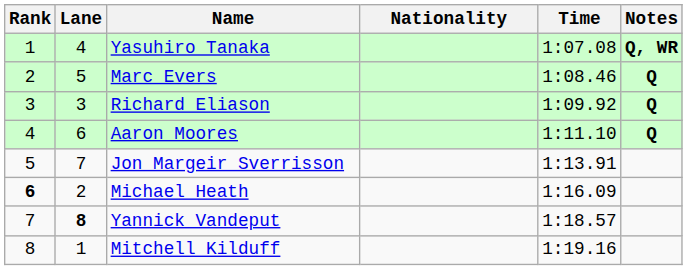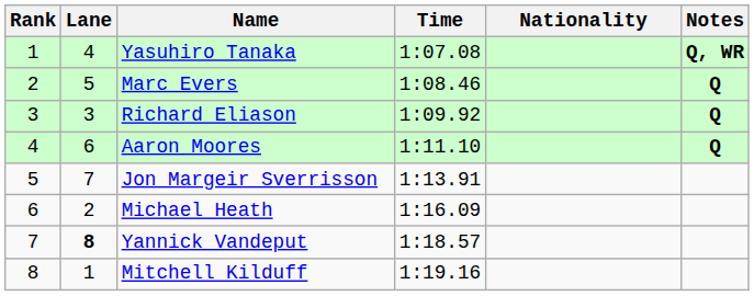 <table class="wikitable sortable" style="text-align:center">
 <tr>
 <th>Rank</th>
 <th>Lane</th>
 <th style="width:180px">Name</th>
+<th>Time</th>
 <th style="width:125px">Nationality</th>
-<th>Time</th>
 <th>Notes</th>
 </tr>
 <tr style="background:#cfc;">
 <td>1</td>
 <td>4</td>
 <td style="text-align:left;"><a href='#'>Yasuhiro Tanaka</a></td>
+<td>1:07.08</td>
 <td style="text-align:left;"></td>
-<td>1:07.08</td>
 <td><strong>Q, WR</strong></td>
 </tr>
 <tr style="background:#cfc;">
 <td>2</td>
 <td>5</td>
 <td style="text-align:left;"><a href='#'>Marc Evers</a></td>
+<td>1:08.46</td>
 <td style="text-align:left;"></td>
-<td>1:08.46</td>
 <td><strong>Q</strong></td>
 </tr>
 <tr style="background:#cfc;">
 <td>3</td>
 <td>3</td>
 <td style="text-align:left;"><a href='#'>Richard Eliason</a></td>
+<td>1:09.92</td>
 <td style="text-align:left;"></td>
-<td>1:09.92</td>
 <td><strong>Q</strong></td>
 </tr>
 <tr style="background:#cfc;">
 <td>4</td>
 <td>6</td>
 <td style="text-align:left;"><a href='#'>Aaron Moores</a></td>
+<td>1:11.10</td>
 <td style="text-align:left;"></td>
-<td>1:11.10</td>
 <td><strong>Q</strong></td>
 </tr>
 <tr>
 <td>5</td>
 <td>7</td>
 <td style="text-align:left;"><a href='#'>Jon Margeir Sverrisson</a></td>
+<td>1:13.91</td>
 <td style="text-align:left;"></td>
-<td>1:13.91</td>
 <td></td>
 </tr>
 <tr>
-<td><strong>6</strong></td>
+<td>6</td>
 <td>2</td>
 <td style="text-align:left;"><a href='#'>Michael Heath</a></td>
+<td>1:16.09</td>
 <td style="text-align:left;"></td>
-<td>1:16.09</td>
 <td></td>
 </tr>
 <tr>
 <td>7</td>
 <td><strong>8</strong></td>
 <td style="text-align:left;"><a href='#'>Yannick Vandeput</a></td>
+<td>1:18.57</td>
 <td style="text-align:left;"></td>
-<td>1:18.57</td>
 <td></td>
 </tr>
 <tr>
 <td>8</td>
 <td>1</td>
 <td style="text-align:left;"><a href='#'>Mitchell Kilduff</a></td>
+<td>1:19.16</td>
 <td style="text-align:left;"></td>
-<td>1:19.16</td>
 <td></td>
 </tr>
 </table>
